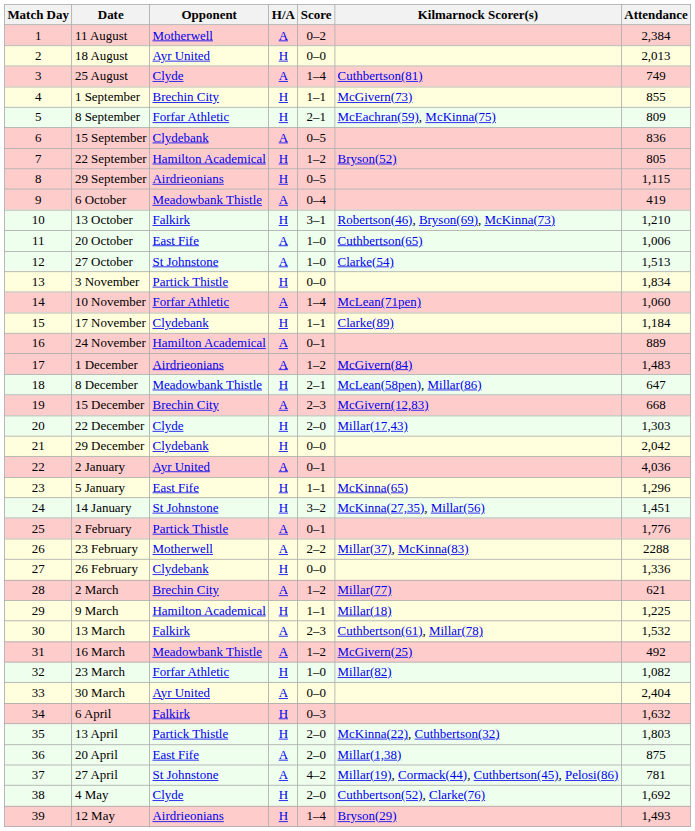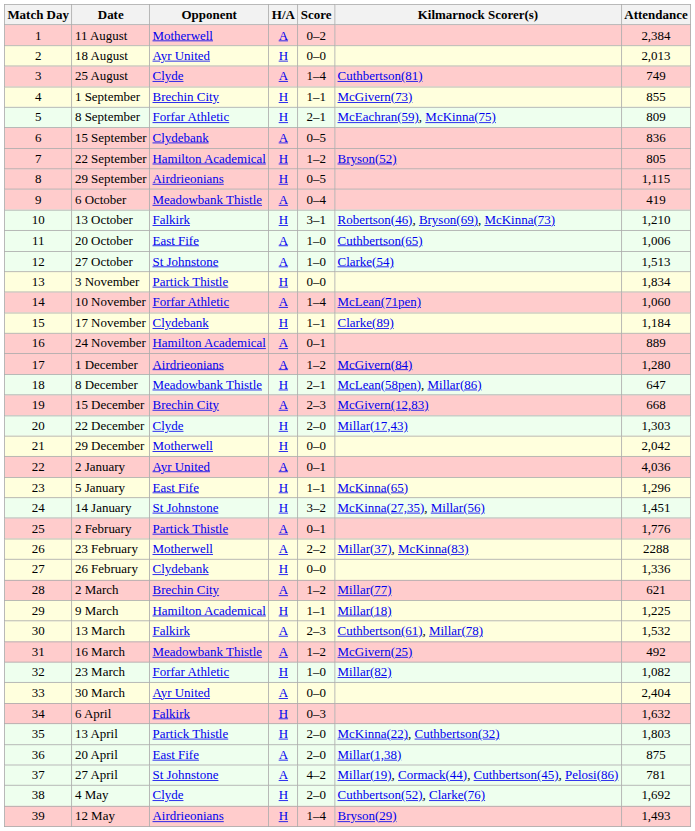 <table class="wikitable" style="text-align:center">
 <tr>
 <th>Match Day</th>
 <th>Date</th>
 <th>Opponent</th>
 <th>H/A</th>
 <th>Score</th>
 <th>Kilmarnock Scorer(s)</th>
 <th>Attendance</th>
 </tr>
 <tr bgcolor=#FFCCCC>
 <td>1</td>
 <td align=left>11 August</td>
 <td align=left><a href='#'>Motherwell</a></td>
 <td><a href='#'>A</a></td>
 <td>0–2</td>
 <td align=left></td>
 <td>2,384</td>
 </tr>
 <tr bgcolor=#FFFFDD>
 <td>2</td>
 <td align=left>18 August</td>
 <td align=left><a href='#'>Ayr United</a></td>
 <td><a href='#'>H</a></td>
 <td>0–0</td>
 <td align=left></td>
 <td>2,013</td>
 </tr>
 <tr bgcolor=#FFCCCC>
 <td>3</td>
 <td align=left>25 August</td>
 <td align=left><a href='#'>Clyde</a></td>
 <td><a href='#'>A</a></td>
 <td>1–4</td>
 <td align=left><a href='#'>Cuthbertson(81)</a></td>
 <td>749</td>
 </tr>
 <tr bgcolor=#FFFFDD>
 <td>4</td>
 <td align=left>1 September</td>
 <td align=left><a href='#'>Brechin City</a></td>
 <td><a href='#'>H</a></td>
 <td>1–1</td>
 <td align=left><a href='#'>McGivern(73)</a></td>
 <td>855</td>
 </tr>
 <tr bgcolor=#EEFFEE>
 <td>5</td>
 <td align=left>8 September</td>
 <td align=left><a href='#'>Forfar Athletic</a></td>
 <td><a href='#'>H</a></td>
 <td>2–1</td>
 <td align=left><a href='#'>McEachran(59)</a>, <a href='#'>McKinna(75)</a></td>
 <td>809</td>
 </tr>
 <tr bgcolor=#FFCCCC>
 <td>6</td>
 <td align=left>15 September</td>
 <td align=left><a href='#'>Clydebank</a></td>
 <td><a href='#'>A</a></td>
 <td>0–5</td>
 <td align=left></td>
 <td>836</td>
 </tr>
 <tr bgcolor=#FFCCCC>
 <td>7</td>
 <td align=left>22 September</td>
 <td align=left><a href='#'>Hamilton Academical</a></td>
 <td><a href='#'>H</a></td>
 <td>1–2</td>
 <td align=left><a href='#'>Bryson(52)</a></td>
 <td>805</td>
 </tr>
 <tr bgcolor=#FFCCCC>
 <td>8</td>
 <td align=left>29 September</td>
 <td align=left><a href='#'>Airdrieonians</a></td>
 <td><a href='#'>H</a></td>
 <td>0–5</td>
 <td align=left></td>
 <td>1,115</td>
 </tr>
 <tr bgcolor=#FFCCCC>
 <td>9</td>
 <td align=left>6 October</td>
 <td align=left><a href='#'>Meadowbank Thistle</a></td>
 <td><a href='#'>A</a></td>
 <td>0–4</td>
 <td align=left></td>
 <td>419</td>
 </tr>
 <tr bgcolor=#EEFFEE>
 <td>10</td>
 <td align=left>13 October</td>
 <td align=left><a href='#'>Falkirk</a></td>
 <td><a href='#'>H</a></td>
 <td>3–1</td>
 <td align=left><a href='#'>Robertson(46)</a>, <a href='#'>Bryson(69)</a>, <a href='#'>McKinna(73)</a></td>
 <td>1,210</td>
 </tr>
 <tr bgcolor=#EEFFEE>
 <td>11</td>
 <td align=left>20 October</td>
 <td align=left><a href='#'>East Fife</a></td>
 <td><a href='#'>A</a></td>
 <td>1–0</td>
 <td align=left><a href='#'>Cuthbertson(65)</a></td>
 <td>1,006</td>
 </tr>
 <tr bgcolor=#EEFFEE>
 <td>12</td>
 <td align=left>27 October</td>
 <td align=left><a href='#'>St Johnstone</a></td>
 <td><a href='#'>A</a></td>
 <td>1–0</td>
 <td align=left><a href='#'>Clarke(54)</a></td>
 <td>1,513</td>
 </tr>
 <tr bgcolor=#FFFFDD>
 <td>13</td>
 <td align=left>3 November</td>
 <td align=left><a href='#'>Partick Thistle</a></td>
 <td><a href='#'>H</a></td>
 <td>0–0</td>
 <td align=left></td>
 <td>1,834</td>
 </tr>
 <tr bgcolor=#FFCCCC>
 <td>14</td>
 <td align=left>10 November</td>
 <td align=left><a href='#'>Forfar Athletic</a></td>
 <td><a href='#'>A</a></td>
 <td>1–4</td>
 <td align=left><a href='#'>McLean(71pen)</a></td>
 <td>1,060</td>
 </tr>
 <tr bgcolor=#FFFFDD>
 <td>15</td>
 <td align=left>17 November</td>
 <td align=left><a href='#'>Clydebank</a></td>
 <td><a href='#'>H</a></td>
 <td>1–1</td>
 <td align=left><a href='#'>Clarke(89)</a></td>
 <td>1,184</td>
 </tr>
 <tr bgcolor=#FFCCCC>
 <td>16</td>
 <td align=left>24 November</td>
 <td align=left><a href='#'>Hamilton Academical</a></td>
 <td><a href='#'>A</a></td>
 <td>0–1</td>
 <td align=left></td>
 <td>889</td>
 </tr>
 <tr bgcolor=#FFCCCC>
 <td>17</td>
 <td align=left>1 December</td>
 <td align=left><a href='#'>Airdrieonians</a></td>
 <td><a href='#'>A</a></td>
 <td>1–2</td>
 <td align=left><a href='#'>McGivern(84)</a></td>
-<td>1,483</td>
+<td>1,280</td>
 </tr>
 <tr bgcolor=#EEFFEE>
 <td>18</td>
 <td align=left>8 December</td>
 <td align=left><a href='#'>Meadowbank Thistle</a></td>
 <td><a href='#'>H</a></td>
 <td>2–1</td>
 <td align=left><a href='#'>McLean(58pen)</a>, <a href='#'>Millar(86)</a></td>
 <td>647</td>
 </tr>
 <tr bgcolor=#FFCCCC>
 <td>19</td>
 <td align=left>15 December</td>
 <td align=left><a href='#'>Brechin City</a></td>
 <td><a href='#'>A</a></td>
 <td>2–3</td>
 <td align=left><a href='#'>McGivern(12,83)</a></td>
 <td>668</td>
 </tr>
 <tr bgcolor=#EEFFEE>
 <td>20</td>
 <td align=left>22 December</td>
 <td align=left><a href='#'>Clyde</a></td>
 <td><a href='#'>H</a></td>
 <td>2–0</td>
 <td align=left><a href='#'>Millar(17,43)</a></td>
 <td>1,303</td>
 </tr>
 <tr bgcolor=#FFFFDD>
 <td>21</td>
 <td align=left>29 December</td>
-<td align=left><a href='#'>Clydebank</a></td>
+<td align=left><a href='#'>Motherwell</a></td>
 <td><a href='#'>H</a></td>
 <td>0–0</td>
 <td align=left></td>
 <td>2,042</td>
 </tr>
 <tr bgcolor=#FFCCCC>
 <td>22</td>
 <td align=left>2 January</td>
 <td align=left><a href='#'>Ayr United</a></td>
 <td><a href='#'>A</a></td>
 <td>0–1</td>
 <td align=left></td>
 <td>4,036</td>
 </tr>
 <tr bgcolor=#FFFFDD>
 <td>23</td>
 <td align=left>5 January</td>
 <td align=left><a href='#'>East Fife</a></td>
 <td><a href='#'>H</a></td>
 <td>1–1</td>
 <td align=left><a href='#'>McKinna(65)</a></td>
 <td>1,296</td>
 </tr>
 <tr bgcolor=#EEFFEE>
 <td>24</td>
 <td align=left>14 January</td>
 <td align=left><a href='#'>St Johnstone</a></td>
 <td><a href='#'>H</a></td>
 <td>3–2</td>
 <td align=left><a href='#'>McKinna(27,35)</a>, <a href='#'>Millar(56)</a></td>
 <td>1,451</td>
 </tr>
 <tr bgcolor=#FFCCCC>
 <td>25</td>
 <td align=left>2 February</td>
 <td align=left><a href='#'>Partick Thistle</a></td>
 <td><a href='#'>A</a></td>
 <td>0–1</td>
 <td align=left></td>
 <td>1,776</td>
 </tr>
 <tr bgcolor=#FFFFDD>
 <td>26</td>
 <td align=left>23 February</td>
 <td align=left><a href='#'>Motherwell</a></td>
 <td><a href='#'>A</a></td>
 <td>2–2</td>
 <td align=left><a href='#'>Millar(37)</a>, <a href='#'>McKinna(83)</a></td>
 <td>2288</td>
 </tr>
 <tr bgcolor=#FFFFDD>
 <td>27</td>
 <td align=left>26 February</td>
 <td align=left><a href='#'>Clydebank</a></td>
 <td><a href='#'>H</a></td>
 <td>0–0</td>
 <td align=left></td>
 <td>1,336</td>
 </tr>
 <tr bgcolor=#FFCCCC>
 <td>28</td>
 <td align=left>2 March</td>
 <td align=left><a href='#'>Brechin City</a></td>
 <td><a href='#'>A</a></td>
 <td>1–2</td>
 <td align=left><a href='#'>Millar(77)</a></td>
 <td>621</td>
 </tr>
 <tr bgcolor=#FFFFDD>
 <td>29</td>
 <td align=left>9 March</td>
 <td align=left><a href='#'>Hamilton Academical</a></td>
 <td><a href='#'>H</a></td>
 <td>1–1</td>
 <td align=left><a href='#'>Millar(18)</a></td>
 <td>1,225</td>
 </tr>
 <tr bgcolor=#FFFFDD>
 <td>30</td>
 <td align=left>13 March</td>
 <td align=left><a href='#'>Falkirk</a></td>
 <td><a href='#'>A</a></td>
 <td>2–3</td>
 <td align=left><a href='#'>Cuthbertson(61)</a>, <a href='#'>Millar(78)</a></td>
 <td>1,532</td>
 </tr>
 <tr bgcolor=#FFCCCC>
 <td>31</td>
 <td align=left>16 March</td>
 <td align=left><a href='#'>Meadowbank Thistle</a></td>
 <td><a href='#'>A</a></td>
 <td>1–2</td>
 <td align=left><a href='#'>McGivern(25)</a></td>
 <td>492</td>
 </tr>
 <tr bgcolor=#EEFFEE>
 <td>32</td>
 <td align=left>23 March</td>
 <td align=left><a href='#'>Forfar Athletic</a></td>
 <td><a href='#'>H</a></td>
 <td>1–0</td>
 <td align=left><a href='#'>Millar(82)</a></td>
 <td>1,082</td>
 </tr>
 <tr bgcolor=#FFFFDD>
 <td>33</td>
 <td align=left>30 March</td>
 <td align=left><a href='#'>Ayr United</a></td>
 <td><a href='#'>A</a></td>
 <td>0–0</td>
 <td align=left></td>
 <td>2,404</td>
 </tr>
 <tr bgcolor=#FFCCCC>
 <td>34</td>
 <td align=left>6 April</td>
 <td align=left><a href='#'>Falkirk</a></td>
 <td><a href='#'>H</a></td>
 <td>0–3</td>
 <td align=left></td>
 <td>1,632</td>
 </tr>
 <tr bgcolor=#EEFFEE>
 <td>35</td>
 <td align=left>13 April</td>
 <td align=left><a href='#'>Partick Thistle</a></td>
 <td><a href='#'>H</a></td>
 <td>2–0</td>
 <td align=left><a href='#'>McKinna(22)</a>, <a href='#'>Cuthbertson(32)</a></td>
 <td>1,803</td>
 </tr>
 <tr bgcolor=#EEFFEE>
 <td>36</td>
 <td align=left>20 April</td>
 <td align=left><a href='#'>East Fife</a></td>
 <td><a href='#'>A</a></td>
 <td>2–0</td>
 <td align=left><a href='#'>Millar(1,38)</a></td>
 <td>875</td>
 </tr>
 <tr bgcolor=#EEFFEE>
 <td>37</td>
 <td align=left>27 April</td>
 <td align=left><a href='#'>St Johnstone</a></td>
 <td><a href='#'>A</a></td>
 <td>4–2</td>
 <td align=left><a href='#'>Millar(19)</a>, <a href='#'>Cormack(44)</a>, <a href='#'>Cuthbertson(45)</a>, <a href='#'>Pelosi(86)</a></td>
 <td>781</td>
 </tr>
 <tr bgcolor=#EEFFEE>
 <td>38</td>
 <td align=left>4 May</td>
 <td align=left><a href='#'>Clyde</a></td>
 <td><a href='#'>H</a></td>
 <td>2–0</td>
 <td align=left><a href='#'>Cuthbertson(52)</a>, <a href='#'>Clarke(76)</a></td>
 <td>1,692</td>
 </tr>
 <tr bgcolor=#FFCCCC>
 <td>39</td>
 <td align=left>12 May</td>
 <td align=left><a href='#'>Airdrieonians</a></td>
 <td><a href='#'>H</a></td>
 <td>1–4</td>
 <td align=left><a href='#'>Bryson(29)</a></td>
 <td>1,493</td>
 </tr>
 </table>
